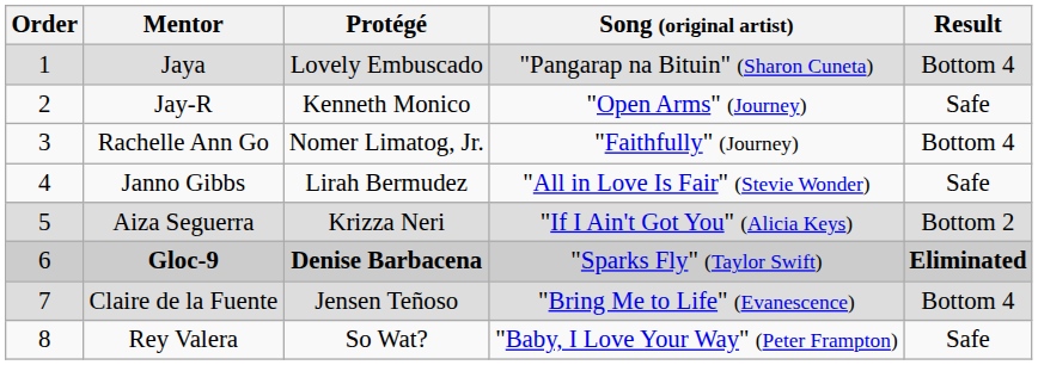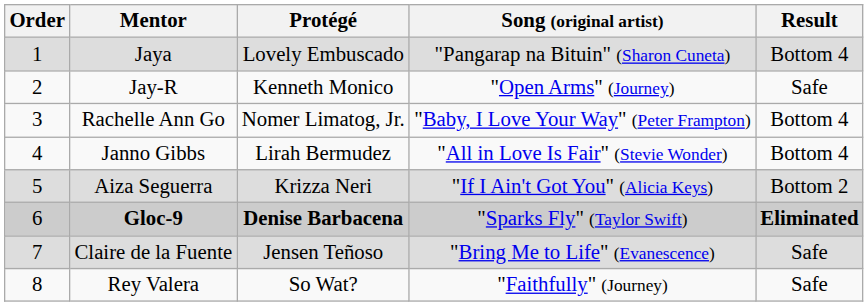 <table class="wikitable plainrowheaders" style="text-align:center;">
 <tr bgcolor="#f2f2f2">
 <th>Order</th>
 <th>Mentor</th>
 <th>Protégé</th>
 <th>Song <small>(original artist)</small></th>
 <th>Result</th>
 </tr>
 <tr style="background:#ddd">
 <td>1</td>
 <td>Jaya</td>
 <td>Lovely Embuscado</td>
 <td>"Pangarap na Bituin" <small>(<a href='#'>Sharon Cuneta</a>)</small></td>
 <td>Bottom 4</td>
 </tr>
 <tr>
 <td>2</td>
 <td>Jay-R</td>
 <td>Kenneth Monico</td>
 <td>"<a href='#'>Open Arms</a>" <small>(<a href='#'>Journey</a>)</small></td>
 <td>Safe</td>
 </tr>
 <tr>
 <td>3</td>
 <td>Rachelle Ann Go</td>
 <td>Nomer Limatog, Jr.</td>
-<td>"<a href='#'>Faithfully</a>" <small>(Journey)</small></td>
+<td>"<a href='#'>Baby, I Love Your Way</a>" <small>(<a href='#'>Peter Frampton</a>)</small></td>
 <td>Bottom 4</td>
 </tr>
 <tr>
 <td>4</td>
 <td>Janno Gibbs</td>
 <td>Lirah Bermudez</td>
 <td>"<a href='#'>All in Love Is Fair</a>" <small>(<a href='#'>Stevie Wonder</a>)</small></td>
-<td>Safe</td>
+<td>Bottom 4</td>
 </tr>
 <tr style="background:#ddd">
 <td>5</td>
 <td>Aiza Seguerra</td>
 <td>Krizza Neri</td>
 <td>"<a href='#'>If I Ain't Got You</a>" <small>(<a href='#'>Alicia Keys</a>)</small></td>
 <td>Bottom 2</td>
 </tr>
 <tr style="background:#ccc">
 <td>6</td>
 <td><strong>Gloc-9</strong></td>
 <td><strong>Denise Barbacena</strong></td>
 <td>"<a href='#'>Sparks Fly</a>" <small>(<a href='#'>Taylor Swift</a>)</small></td>
 <td><strong>Eliminated</strong></td>
 </tr>
 <tr style="background:#ddd">
 <td>7</td>
 <td>Claire de la Fuente</td>
 <td>Jensen Teñoso</td>
 <td>"<a href='#'>Bring Me to Life</a>" <small>(<a href='#'>Evanescence</a>)</small></td>
-<td>Bottom 4</td>
+<td>Safe</td>
 </tr>
 <tr>
 <td>8</td>
 <td>Rey Valera</td>
 <td>So Wat?</td>
-<td>"<a href='#'>Baby, I Love Your Way</a>" <small>(<a href='#'>Peter Frampton</a>)</small></td>
+<td>"<a href='#'>Faithfully</a>" <small>(Journey)</small></td>
 <td>Safe</td>
 </tr>
 </table>
